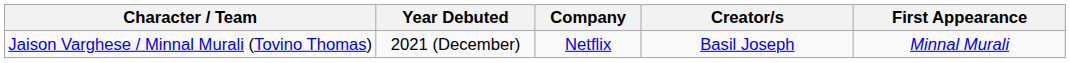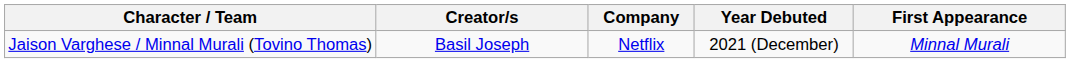 <table class="wikitable" style="text-align:center">
 <tr>
 <th style="width:35%;">Character / Team</th>
+<th style="width:20%;">Creator/s</th>
+<th style="width:10%;">Company</th>
 <th style="width:15%;">Year Debuted</th>
-<th style="width:10%;">Company</th>
-<th style="width:20%;">Creator/s</th>
 <th style="width:20%;">First Appearance</th>
 </tr>
 <tr>
 <td><a href='#'>Jaison Varghese / Minnal Murali</a> (<a href='#'>Tovino Thomas</a>)</td>
+<td><a href='#'>Basil Joseph</a></td>
+<td><a href='#'>Netflix</a></td>
 <td>2021 (December)</td>
-<td><a href='#'>Netflix</a></td>
-<td><a href='#'>Basil Joseph</a></td>
 <td><em><a href='#'>Minnal Murali</a></em></td>
 </tr>
 </table>
